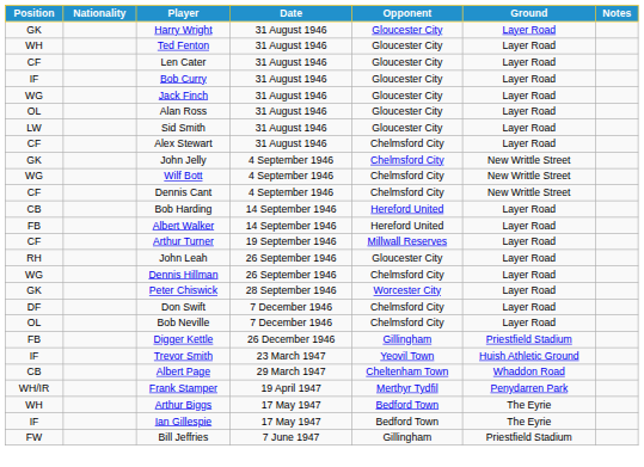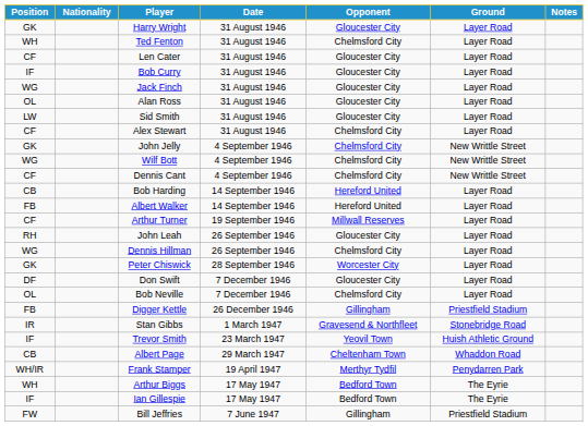 <table class="wikitable" style="text-align:center; font-size:90%; width:100%;">
 <tr>
 <th style="background:#2191CC; color:white; border:1px solid #F7C408; text-align:center;">Position</th>
 <th style="background:#2191CC; color:white; border:1px solid #F7C408; text-align:center;">Nationality</th>
 <th style="background:#2191CC; color:white; border:1px solid #F7C408; text-align:center;">Player</th>
 <th style="background:#2191CC; color:white; border:1px solid #F7C408; text-align:center;">Date</th>
 <th style="background:#2191CC; color:white; border:1px solid #F7C408; text-align:center;">Opponent</th>
 <th style="background:#2191CC; color:white; border:1px solid #F7C408; text-align:center;">Ground</th>
 <th style="background:#2191CC; color:white; border:1px solid #F7C408; text-align:center;">Notes</th>
 </tr>
 <tr>
 <td>GK</td>
 <td></td>
 <td><a href='#'>Harry Wright</a></td>
 <td>31 August 1946</td>
 <td><a href='#'>Gloucester City</a></td>
 <td><a href='#'>Layer Road</a></td>
 <td></td>
 </tr>
 <tr>
 <td>WH</td>
 <td></td>
 <td><a href='#'>Ted Fenton</a></td>
 <td>31 August 1946</td>
-<td>Gloucester City</td>
+<td>Chelmsford City</td>
 <td>Layer Road</td>
 <td></td>
 </tr>
 <tr>
 <td>CF</td>
 <td></td>
 <td>Len Cater</td>
 <td>31 August 1946</td>
 <td>Gloucester City</td>
 <td>Layer Road</td>
 <td></td>
 </tr>
 <tr>
 <td>IF</td>
 <td></td>
 <td><a href='#'>Bob Curry</a></td>
 <td>31 August 1946</td>
 <td>Gloucester City</td>
 <td>Layer Road</td>
 <td></td>
 </tr>
 <tr>
 <td>WG</td>
 <td></td>
 <td><a href='#'>Jack Finch</a></td>
 <td>31 August 1946</td>
 <td>Gloucester City</td>
 <td>Layer Road</td>
 <td></td>
 </tr>
 <tr>
 <td>OL</td>
 <td></td>
 <td>Alan Ross</td>
 <td>31 August 1946</td>
 <td>Gloucester City</td>
 <td>Layer Road</td>
 <td></td>
 </tr>
 <tr>
 <td>LW</td>
 <td></td>
 <td>Sid Smith</td>
 <td>31 August 1946</td>
 <td>Gloucester City</td>
 <td>Layer Road</td>
 <td></td>
 </tr>
 <tr>
 <td>CF</td>
 <td></td>
 <td>Alex Stewart</td>
 <td>31 August 1946</td>
 <td>Chelmsford City</td>
 <td>Layer Road</td>
 <td></td>
 </tr>
 <tr>
 <td>GK</td>
 <td></td>
 <td>John Jelly</td>
 <td>4 September 1946</td>
 <td><a href='#'>Chelmsford City</a></td>
 <td>New Writtle Street</td>
 <td></td>
 </tr>
 <tr>
 <td>WG</td>
 <td></td>
 <td><a href='#'>Wilf Bott</a></td>
 <td>4 September 1946</td>
 <td>Chelmsford City</td>
 <td>New Writtle Street</td>
 <td></td>
 </tr>
 <tr>
 <td>CF</td>
 <td></td>
 <td>Dennis Cant</td>
 <td>4 September 1946</td>
 <td>Chelmsford City</td>
 <td>New Writtle Street</td>
 <td></td>
 </tr>
 <tr>
 <td>CB</td>
 <td></td>
 <td>Bob Harding</td>
 <td>14 September 1946</td>
 <td><a href='#'>Hereford United</a></td>
 <td>Layer Road</td>
 <td></td>
 </tr>
 <tr>
 <td>FB</td>
 <td></td>
 <td><a href='#'>Albert Walker</a></td>
 <td>14 September 1946</td>
 <td>Hereford United</td>
 <td>Layer Road</td>
 <td></td>
 </tr>
 <tr>
 <td>CF</td>
 <td></td>
 <td><a href='#'>Arthur Turner</a></td>
 <td>19 September 1946</td>
 <td><a href='#'>Millwall Reserves</a></td>
 <td>Layer Road</td>
 <td></td>
 </tr>
 <tr>
 <td>RH</td>
 <td></td>
 <td>John Leah</td>
 <td>26 September 1946</td>
 <td>Gloucester City</td>
 <td>Layer Road</td>
 <td></td>
 </tr>
 <tr>
 <td>WG</td>
 <td></td>
 <td><a href='#'>Dennis Hillman</a></td>
 <td>26 September 1946</td>
 <td>Chelmsford City</td>
 <td>Layer Road</td>
 <td></td>
 </tr>
 <tr>
 <td>GK</td>
 <td></td>
 <td><a href='#'>Peter Chiswick</a></td>
 <td>28 September 1946</td>
 <td><a href='#'>Worcester City</a></td>
 <td>Layer Road</td>
 <td></td>
 </tr>
 <tr>
 <td>DF</td>
 <td></td>
 <td>Don Swift</td>
 <td>7 December 1946</td>
-<td>Chelmsford City</td>
+<td>Gloucester City</td>
 <td>Layer Road</td>
 <td></td>
 </tr>
 <tr>
 <td>OL</td>
 <td></td>
 <td>Bob Neville</td>
 <td>7 December 1946</td>
 <td>Chelmsford City</td>
 <td>Layer Road</td>
 <td></td>
 </tr>
 <tr>
 <td>FB</td>
 <td></td>
 <td><a href='#'>Digger Kettle</a></td>
 <td>26 December 1946</td>
 <td><a href='#'>Gillingham</a></td>
 <td><a href='#'>Priestfield Stadium</a></td>
+<td></td>
+</tr>
+<tr>
+<td>IR</td>
+<td></td>
+<td>Stan Gibbs</td>
+<td>1 March 1947</td>
+<td><a href='#'>Gravesend & Northfleet</a></td>
+<td><a href='#'>Stonebridge Road</a></td>
 <td></td>
 </tr>
 <tr>
 <td>IF</td>
 <td></td>
 <td><a href='#'>Trevor Smith</a></td>
 <td>23 March 1947</td>
 <td><a href='#'>Yeovil Town</a></td>
 <td><a href='#'>Huish Athletic Ground</a></td>
 <td></td>
 </tr>
 <tr>
 <td>CB</td>
 <td></td>
 <td><a href='#'>Albert Page</a></td>
 <td>29 March 1947</td>
 <td><a href='#'>Cheltenham Town</a></td>
 <td><a href='#'>Whaddon Road</a></td>
 <td></td>
 </tr>
 <tr>
 <td>WH/IR</td>
 <td></td>
 <td><a href='#'>Frank Stamper</a></td>
 <td>19 April 1947</td>
 <td><a href='#'>Merthyr Tydfil</a></td>
 <td><a href='#'>Penydarren Park</a></td>
 <td></td>
 </tr>
 <tr>
 <td>WH</td>
 <td></td>
 <td><a href='#'>Arthur Biggs</a></td>
 <td>17 May 1947</td>
 <td><a href='#'>Bedford Town</a></td>
 <td>The Eyrie</td>
 <td></td>
 </tr>
 <tr>
 <td>IF</td>
 <td></td>
 <td><a href='#'>Ian Gillespie</a></td>
 <td>17 May 1947</td>
 <td>Bedford Town</td>
 <td>The Eyrie</td>
 <td></td>
 </tr>
 <tr>
 <td>FW</td>
 <td></td>
 <td>Bill Jeffries</td>
 <td>7 June 1947</td>
 <td>Gillingham</td>
 <td>Priestfield Stadium</td>
 <td></td>
 </tr>
 </table>
